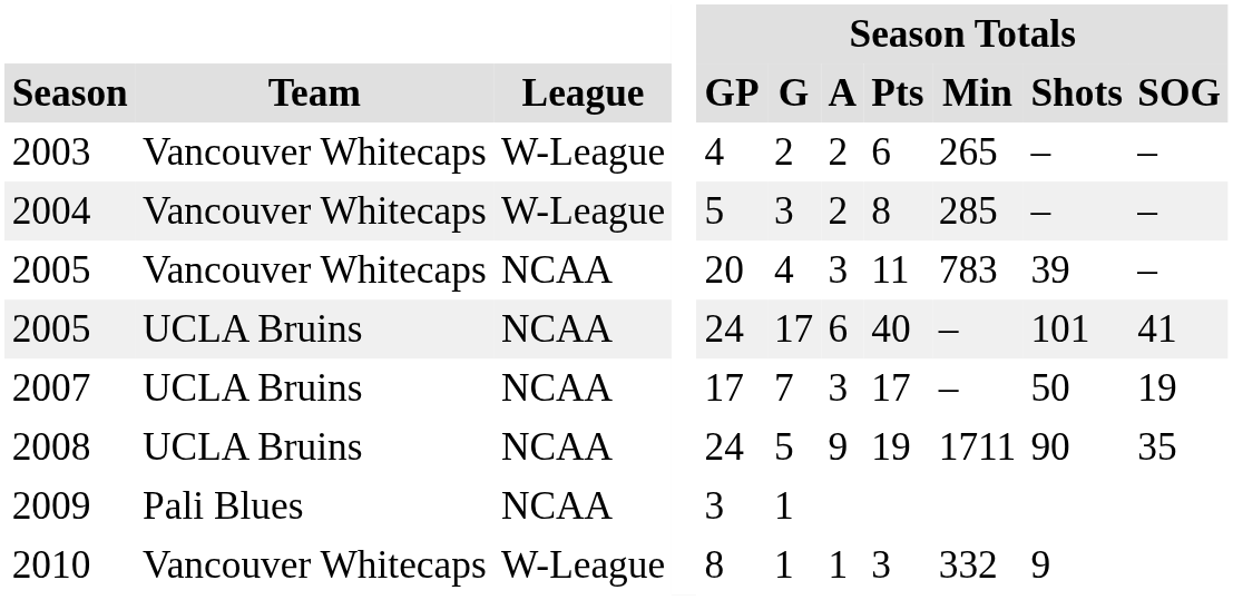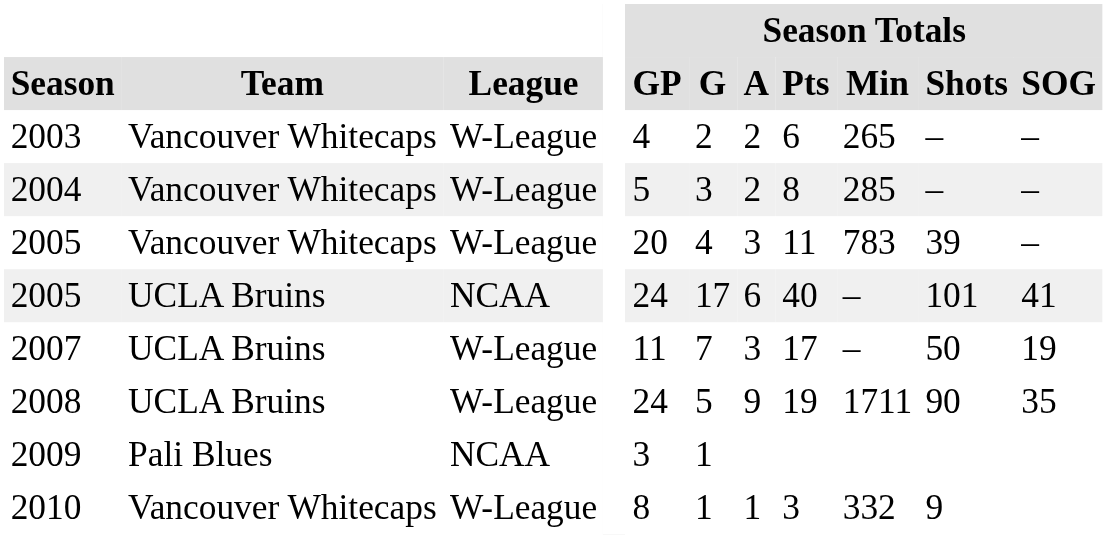 <table BORDER="0" CELLPADDING="3" CELLSPACING="0" ID="Table3">
 <tr ALIGN="centre" bgcolor="#e0e0e0">
 <th ALIGN="centre" colspan="3" bgcolor="#ffffff"> </th>
 <th ALIGN="centre" rowspan="99" bgcolor="#ffffff"> </th>
 <th ALIGN="centre" colspan="7">Season Totals</th>
 </tr>
 <tr ALIGN="centre" bgcolor="#e0e0e0">
 <th ALIGN="centre">Season</th>
 <th ALIGN="centre">Team</th>
 <th ALIGN="centre">League</th>
 <th ALIGN="centre">GP</th>
 <th ALIGN="centre">G</th>
 <th ALIGN="centre">A</th>
 <th ALIGN="centre">Pts</th>
 <th ALIGN="centre">Min</th>
 <th ALIGN="centre">Shots</th>
 <th ALIGN="centre">SOG</th>
 </tr>
 <tr ALIGN="centre">
 <td ALIGN="centre">2003</td>
 <td ALIGN="centre">Vancouver Whitecaps</td>
 <td ALIGN="centre">W-League</td>
 <td ALIGN="centre">4</td>
 <td ALIGN="centre">2</td>
 <td ALIGN="centre">2</td>
 <td ALIGN="centre">6</td>
 <td ALIGN="centre">265</td>
 <td ALIGN="centre">–</td>
 <td ALIGN="centre">–</td>
 </tr>
 <tr ALIGN="centre" bgcolor="#f0f0f0">
 <td ALIGN="centre">2004</td>
 <td ALIGN="centre">Vancouver Whitecaps</td>
 <td ALIGN="centre">W-League</td>
 <td ALIGN="centre">5</td>
 <td ALIGN="centre">3</td>
 <td ALIGN="centre">2</td>
 <td ALIGN="centre">8</td>
 <td ALIGN="centre">285</td>
 <td ALIGN="centre">–</td>
 <td ALIGN="centre">–</td>
 </tr>
 <tr ALIGN="centre">
 <td ALIGN="centre">2005</td>
 <td ALIGN="centre">Vancouver Whitecaps</td>
-<td ALIGN="centre">NCAA</td>
+<td ALIGN="centre">W-League</td>
 <td ALIGN="centre">20</td>
 <td ALIGN="centre">4</td>
 <td ALIGN="centre">3</td>
 <td ALIGN="centre">11</td>
 <td ALIGN="centre">783</td>
 <td ALIGN="centre">39</td>
 <td ALIGN="centre">–</td>
 </tr>
 <tr ALIGN="centre" bgcolor="#f0f0f0">
 <td ALIGN="centre">2005</td>
 <td ALIGN="centre">UCLA Bruins</td>
 <td ALIGN="centre">NCAA</td>
 <td ALIGN="centre">24</td>
 <td ALIGN="centre">17</td>
 <td ALIGN="centre">6</td>
 <td ALIGN="centre">40</td>
 <td ALIGN="centre">–</td>
 <td ALIGN="centre">101</td>
 <td ALIGN="centre">41</td>
 </tr>
 <tr ALIGN="centre">
 <td ALIGN="centre">2007</td>
 <td ALIGN="centre">UCLA Bruins</td>
-<td ALIGN="centre">NCAA</td>
-<td ALIGN="centre">17</td>
+<td ALIGN="centre">W-League</td>
+<td ALIGN="centre">11</td>
 <td ALIGN="centre">7</td>
 <td ALIGN="centre">3</td>
 <td ALIGN="centre">17</td>
 <td ALIGN="centre">–</td>
 <td ALIGN="centre">50</td>
 <td ALIGN="centre">19</td>
 </tr>
 <tr ALIGN="centre">
 <td ALIGN="centre">2008</td>
 <td ALIGN="centre">UCLA Bruins</td>
-<td ALIGN="centre">NCAA</td>
+<td ALIGN="centre">W-League</td>
 <td ALIGN="centre">24</td>
 <td ALIGN="centre">5</td>
 <td ALIGN="centre">9</td>
 <td ALIGN="centre">19</td>
 <td ALIGN="centre">1711</td>
 <td ALIGN="centre">90</td>
 <td ALIGN="centre">35</td>
 </tr>
 <tr ALIGN="centre">
 <td ALIGN="centre">2009</td>
 <td ALIGN="centre">Pali Blues</td>
 <td ALIGN="centre">NCAA</td>
 <td ALIGN="centre">3</td>
 <td ALIGN="centre">1</td>
 <td ALIGN="centre"></td>
 <td ALIGN="centre"></td>
 <td ALIGN="centre"></td>
 <td ALIGN="centre"></td>
 <td ALIGN="centre"></td>
 </tr>
 <tr ALIGN="centre">
 <td ALIGN="centre">2010</td>
 <td ALIGN="centre">Vancouver Whitecaps</td>
 <td ALIGN="centre">W-League</td>
 <td ALIGN="centre">8</td>
 <td ALIGN="centre">1</td>
 <td ALIGN="centre">1</td>
 <td ALIGN="centre">3</td>
 <td ALIGN="centre">332</td>
 <td ALIGN="centre">9</td>
 <td ALIGN="centre"></td>
 </tr>
 </table>
